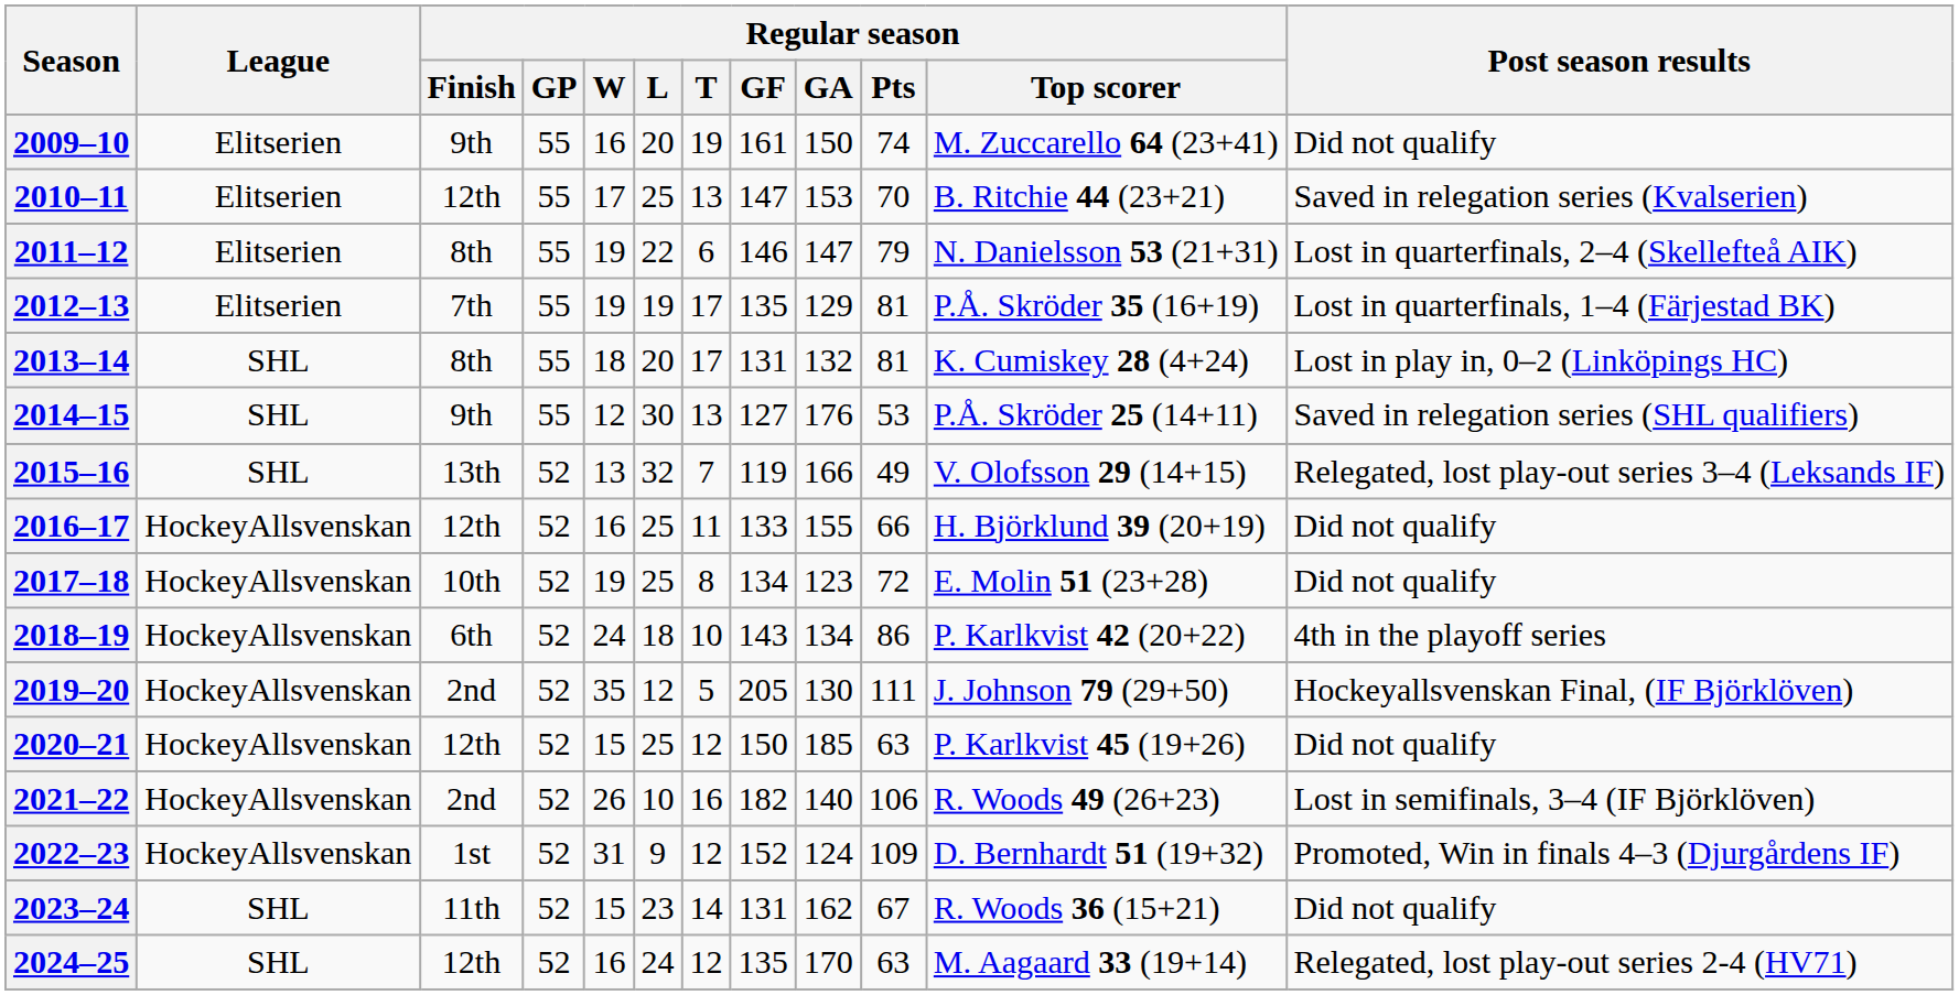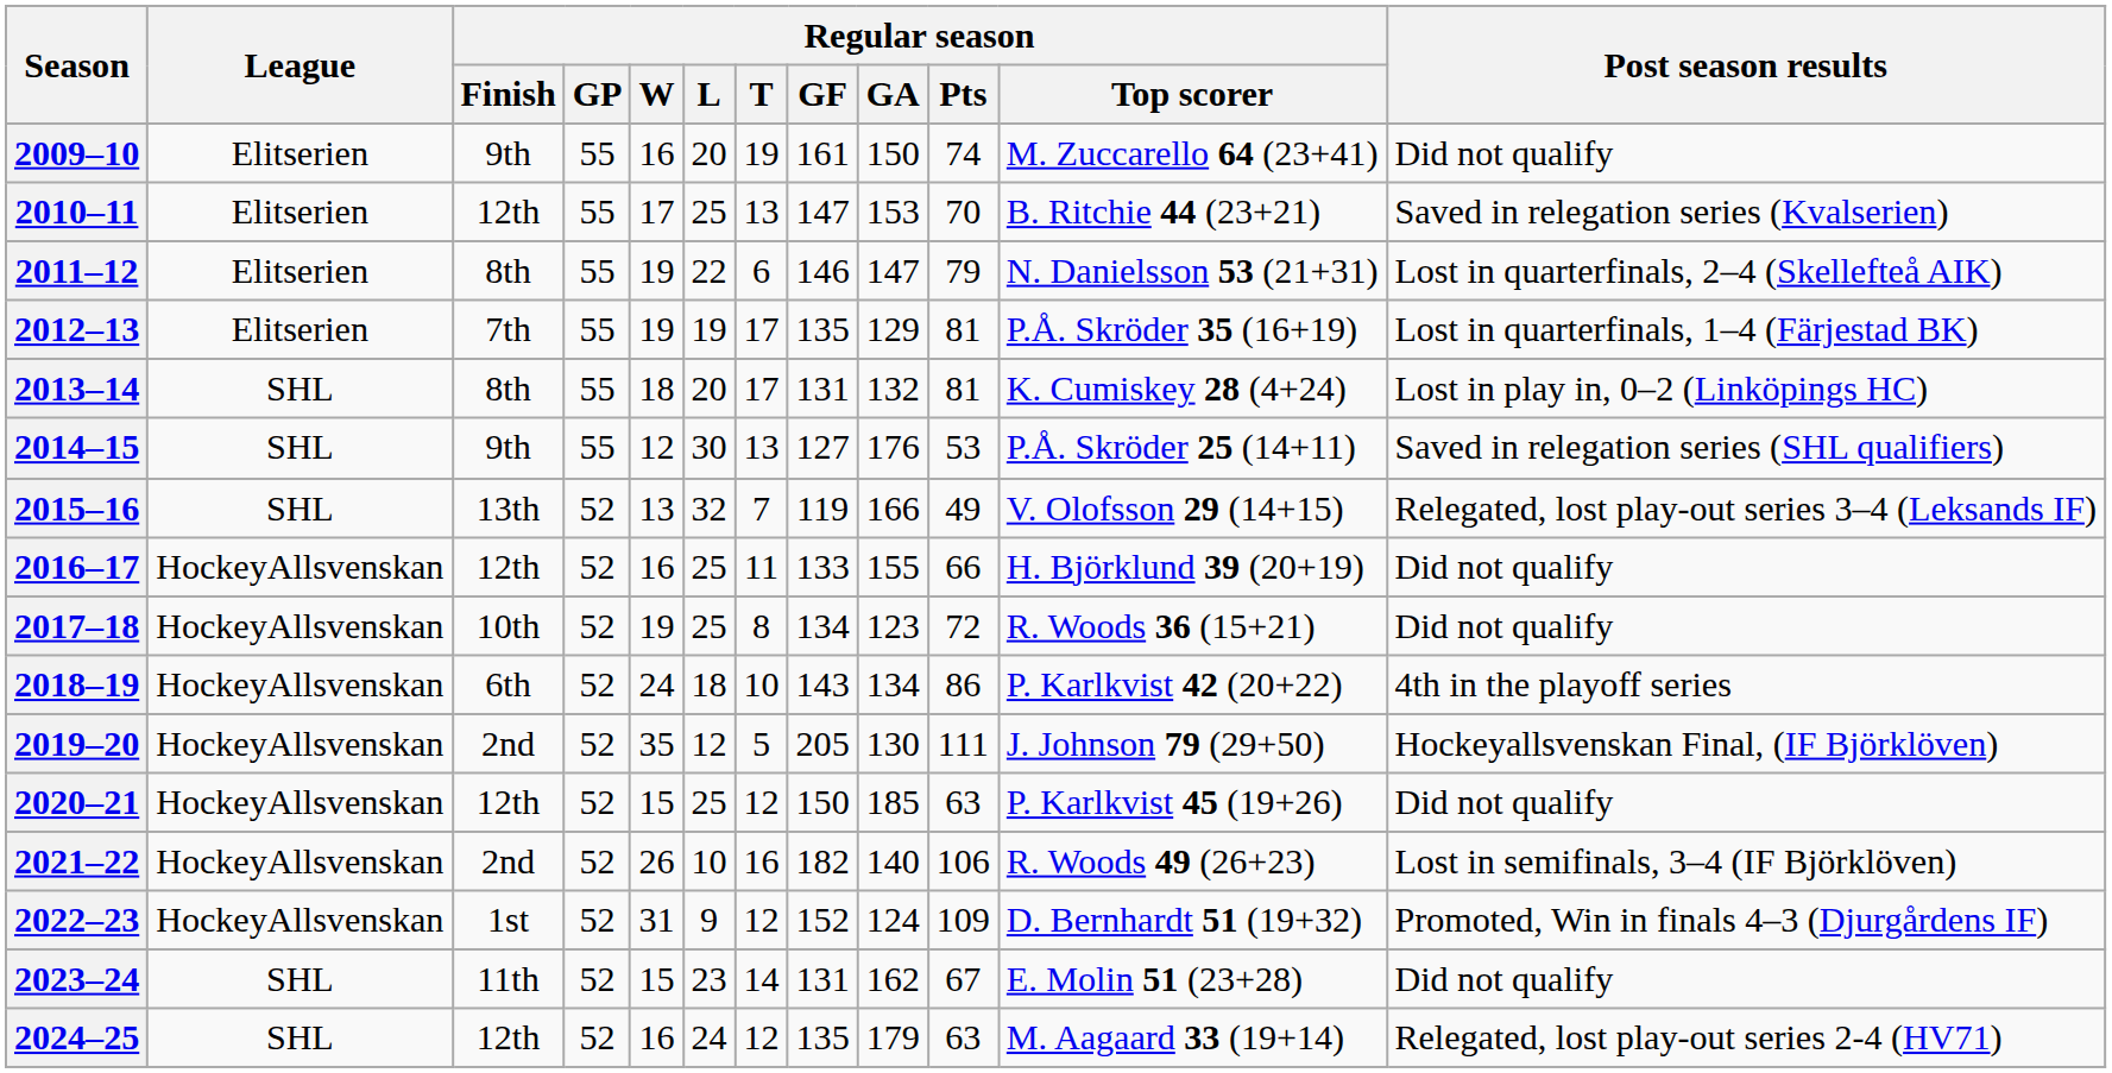 <table class="wikitable" style="text-align: center; font-size: 95%">
 <tr>
 <th rowspan="2">Season</th>
 <th rowspan="2">League</th>
 <th colspan="9">Regular season</th>
 <th rowspan="2">Post season results</th>
 </tr>
 <tr>
 <th>Finish</th>
 <th>GP</th>
 <th>W</th>
 <th>L</th>
 <th>T</th>
 <th>GF</th>
 <th>GA</th>
 <th>Pts</th>
 <th>Top scorer</th>
 </tr>
 <tr>
 <th><a href='#'>2009–10</a></th>
 <td>Elitserien</td>
 <td>9th</td>
 <td>55</td>
 <td>16</td>
 <td>20</td>
 <td>19</td>
 <td>161</td>
 <td>150</td>
 <td>74</td>
 <td align="left"> <a href='#'>M. Zuccarello</a> <strong>64</strong> (23+41)</td>
 <td align=left>Did not qualify</td>
 </tr>
 <tr>
 <th><a href='#'>2010–11</a></th>
 <td>Elitserien</td>
 <td>12th</td>
 <td>55</td>
 <td>17</td>
 <td>25</td>
 <td>13</td>
 <td>147</td>
 <td>153</td>
 <td>70</td>
 <td align="left"> <a href='#'>B. Ritchie</a> <strong>44</strong> (23+21)</td>
 <td align=left>Saved in relegation series (<a href='#'>Kvalserien</a>)</td>
 </tr>
 <tr>
 <th><a href='#'>2011–12</a></th>
 <td>Elitserien</td>
 <td>8th</td>
 <td>55</td>
 <td>19</td>
 <td>22</td>
 <td>6</td>
 <td>146</td>
 <td>147</td>
 <td>79</td>
 <td align="left"> <a href='#'>N. Danielsson</a> <strong>53</strong> (21+31)</td>
 <td align=left>Lost in quarterfinals, 2–4 (<a href='#'>Skellefteå AIK</a>)</td>
 </tr>
 <tr>
 <th><a href='#'>2012–13</a></th>
 <td>Elitserien</td>
 <td>7th</td>
 <td>55</td>
 <td>19</td>
 <td>19</td>
 <td>17</td>
 <td>135</td>
 <td>129</td>
 <td>81</td>
 <td align="left"> <a href='#'>P.Å. Skröder</a> <strong>35</strong> (16+19)</td>
 <td align=left>Lost in quarterfinals, 1–4 (<a href='#'>Färjestad BK</a>)</td>
 </tr>
 <tr>
 <th><a href='#'>2013–14</a></th>
 <td>SHL</td>
 <td>8th</td>
 <td>55</td>
 <td>18</td>
 <td>20</td>
 <td>17</td>
 <td>131</td>
 <td>132</td>
 <td>81</td>
 <td align="left"> <a href='#'>K. Cumiskey</a> <strong>28</strong> (4+24)</td>
 <td align=left>Lost in play in, 0–2 (<a href='#'>Linköpings HC</a>)</td>
 </tr>
 <tr>
 <th><a href='#'>2014–15</a></th>
 <td>SHL</td>
 <td>9th</td>
 <td>55</td>
 <td>12</td>
 <td>30</td>
 <td>13</td>
 <td>127</td>
 <td>176</td>
 <td>53</td>
 <td align="left"> <a href='#'>P.Å. Skröder</a> <strong>25</strong> (14+11)</td>
 <td align=left>Saved in relegation series (<a href='#'>SHL qualifiers</a>)</td>
 </tr>
 <tr>
 <th><a href='#'>2015–16</a></th>
 <td>SHL</td>
 <td>13th</td>
 <td>52</td>
 <td>13</td>
 <td>32</td>
 <td>7</td>
 <td>119</td>
 <td>166</td>
 <td>49</td>
 <td align="left"> <a href='#'>V. Olofsson</a> <strong>29</strong> (14+15)</td>
 <td align=left>Relegated, lost play-out series 3–4 (<a href='#'>Leksands IF</a>)</td>
 </tr>
 <tr>
 <th><a href='#'>2016–17</a></th>
 <td>HockeyAllsvenskan</td>
 <td>12th</td>
 <td>52</td>
 <td>16</td>
 <td>25</td>
 <td>11</td>
 <td>133</td>
 <td>155</td>
 <td>66</td>
 <td align="left"> <a href='#'>H. Björklund</a> <strong>39</strong> (20+19)</td>
 <td align=left>Did not qualify</td>
 </tr>
 <tr>
 <th><a href='#'>2017–18</a></th>
 <td>HockeyAllsvenskan</td>
 <td>10th</td>
 <td>52</td>
 <td>19</td>
 <td>25</td>
 <td>8</td>
 <td>134</td>
 <td>123</td>
 <td>72</td>
-<td align="left"> <a href='#'>E. Molin</a> <strong>51</strong> (23+28)</td>
+<td align="left"> <a href='#'>R. Woods</a> <strong>36</strong> (15+21)</td>
 <td align=left>Did not qualify</td>
 </tr>
 <tr>
 <th><a href='#'>2018–19</a></th>
 <td>HockeyAllsvenskan</td>
 <td>6th</td>
 <td>52</td>
 <td>24</td>
 <td>18</td>
 <td>10</td>
 <td>143</td>
 <td>134</td>
 <td>86</td>
 <td align="left"> <a href='#'>P. Karlkvist</a> <strong>42</strong> (20+22)</td>
 <td align=left>4th in the playoff series</td>
 </tr>
 <tr>
 <th><a href='#'>2019–20</a></th>
 <td>HockeyAllsvenskan</td>
 <td>2nd</td>
 <td>52</td>
 <td>35</td>
 <td>12</td>
 <td>5</td>
 <td>205</td>
 <td>130</td>
 <td>111</td>
 <td align="left"> <a href='#'>J. Johnson</a> <strong>79</strong> (29+50)</td>
 <td align=left>Hockeyallsvenskan Final, (<a href='#'>IF Björklöven</a>)</td>
 </tr>
 <tr>
 <th><a href='#'>2020–21</a></th>
 <td>HockeyAllsvenskan</td>
 <td>12th</td>
 <td>52</td>
 <td>15</td>
 <td>25</td>
 <td>12</td>
 <td>150</td>
 <td>185</td>
 <td>63</td>
 <td align="left"> <a href='#'>P. Karlkvist</a> <strong>45</strong> (19+26)</td>
 <td align=left>Did not qualify</td>
 </tr>
 <tr>
 <th><a href='#'>2021–22</a></th>
 <td>HockeyAllsvenskan</td>
 <td>2nd</td>
 <td>52</td>
 <td>26</td>
 <td>10</td>
 <td>16</td>
 <td>182</td>
 <td>140</td>
 <td>106</td>
 <td align="left"> <a href='#'>R. Woods</a> <strong>49</strong> (26+23)</td>
 <td align=left>Lost in semifinals, 3–4 (IF Björklöven)</td>
 </tr>
 <tr>
 <th><a href='#'>2022–23</a></th>
 <td>HockeyAllsvenskan</td>
 <td>1st</td>
 <td>52</td>
 <td>31</td>
 <td>9</td>
 <td>12</td>
 <td>152</td>
 <td>124</td>
 <td>109</td>
 <td align="left"> <a href='#'>D. Bernhardt</a> <strong>51</strong> (19+32)</td>
 <td align=left>Promoted, Win in finals 4–3 (<a href='#'>Djurgårdens IF</a>)</td>
 </tr>
 <tr>
 <th><a href='#'>2023–24</a></th>
 <td>SHL</td>
 <td>11th</td>
 <td>52</td>
 <td>15</td>
 <td>23</td>
 <td>14</td>
 <td>131</td>
 <td>162</td>
 <td>67</td>
-<td align="left"> <a href='#'>R. Woods</a> <strong>36</strong> (15+21)</td>
+<td align="left"> <a href='#'>E. Molin</a> <strong>51</strong> (23+28)</td>
 <td align=left>Did not qualify</td>
 </tr>
 <tr>
 <th><a href='#'>2024–25</a></th>
 <td>SHL</td>
 <td>12th</td>
 <td>52</td>
 <td>16</td>
 <td>24</td>
 <td>12</td>
 <td>135</td>
-<td>170</td>
+<td>179</td>
 <td>63</td>
 <td align="left"> <a href='#'>M. Aagaard</a> <strong>33</strong> (19+14)</td>
 <td align=left>Relegated, lost play-out series 2-4 (<a href='#'>HV71</a>)</td>
 </tr>
 </table>
